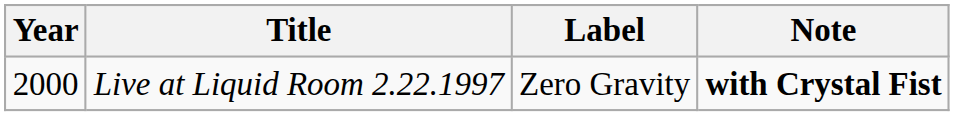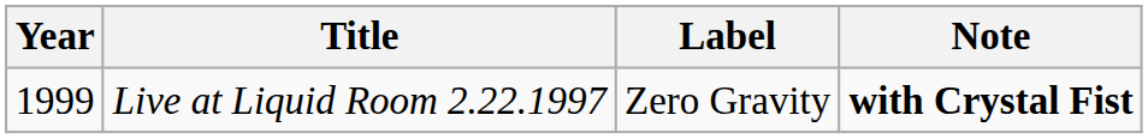 <table class="wikitable">
 <tr>
 <th>Year</th>
 <th>Title</th>
 <th>Label</th>
 <th>Note</th>
 </tr>
 <tr>
-<td>2000</td>
+<td>1999</td>
 <td><em>Live at Liquid Room 2.22.1997</em></td>
 <td>Zero Gravity</td>
 <td><strong>with Crystal Fist</strong></td>
 </tr>
 </table>
